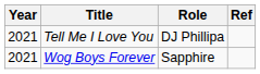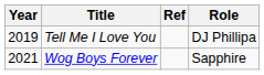 <table class="wikitable sortable">
 <tr>
 <th>Year</th>
 <th>Title</th>
+<th class="unsortable">Ref</th>
 <th>Role</th>
-<th class="unsortable">Ref</th>
 </tr>
 <tr>
-<td>2021</td>
+<td>2019</td>
 <td><em>Tell Me I Love You</em></td>
+<td></td>
 <td>DJ Phillipa</td>
-<td></td>
 </tr>
 <tr>
 <td>2021</td>
 <td><em><a href='#'>Wog Boys Forever</a></em></td>
+<td></td>
 <td>Sapphire</td>
-<td></td>
 </tr>
 </table>
